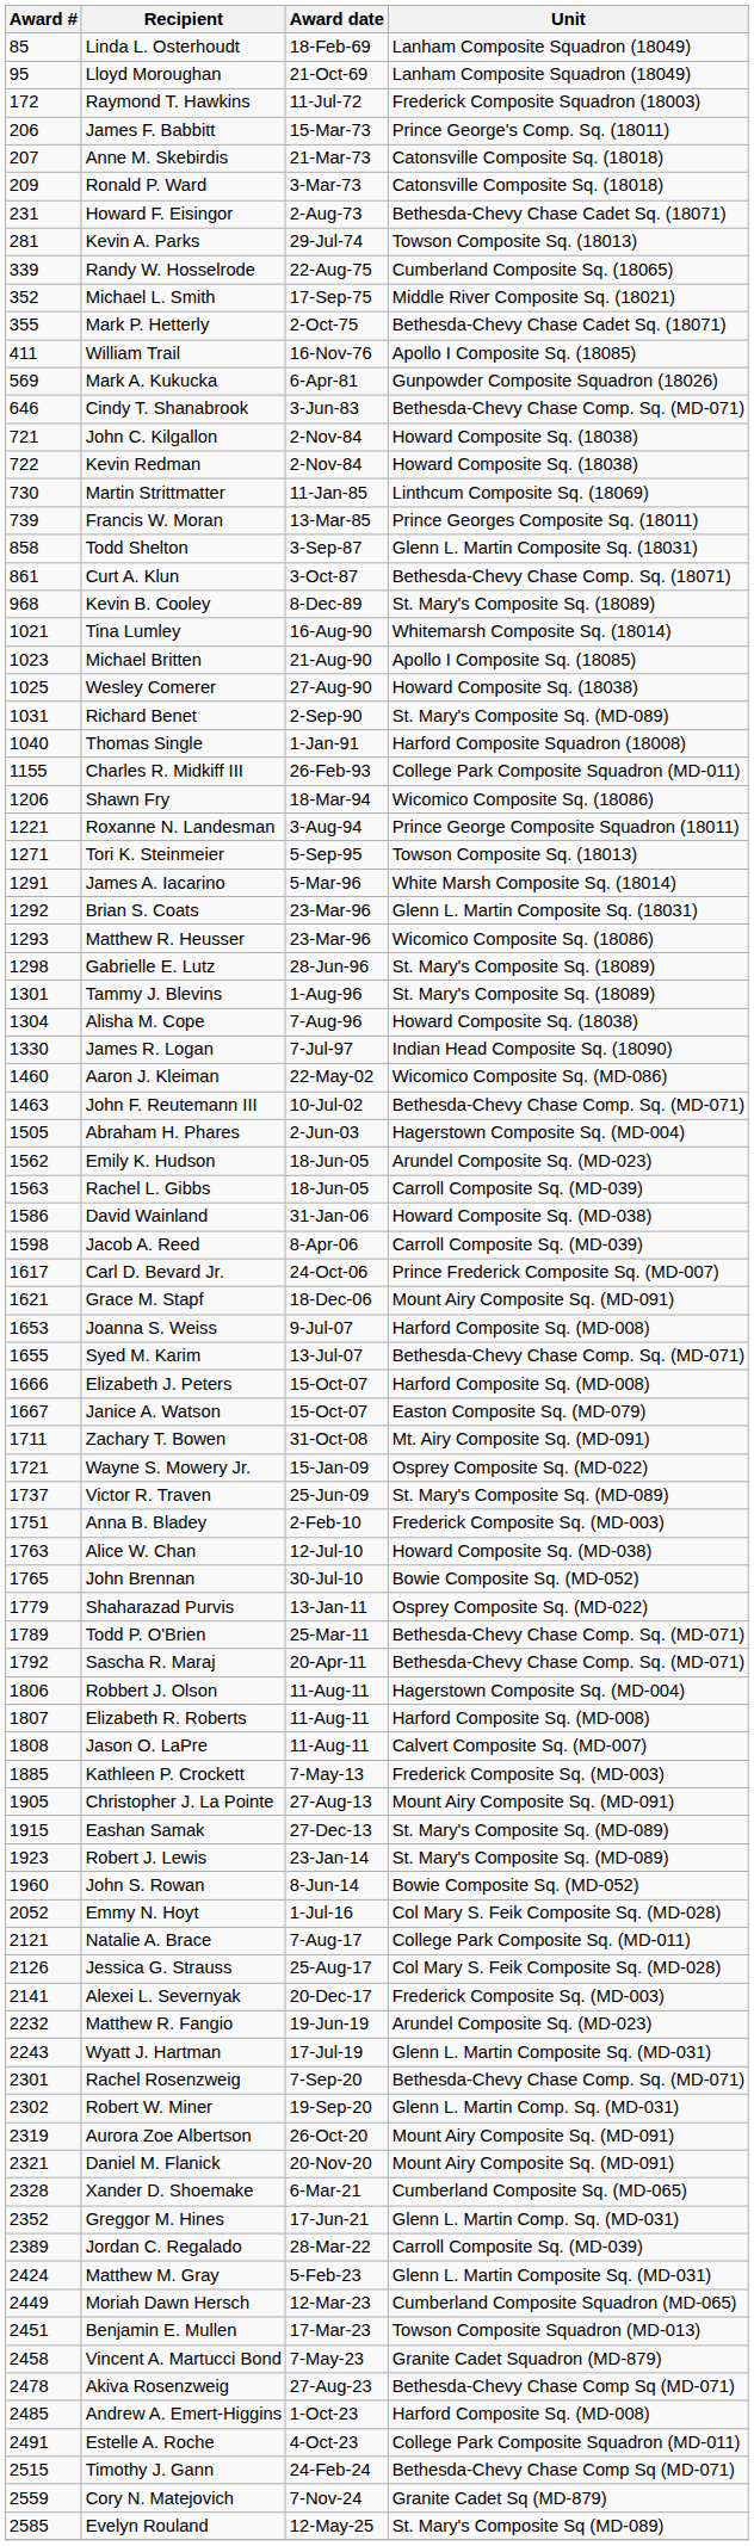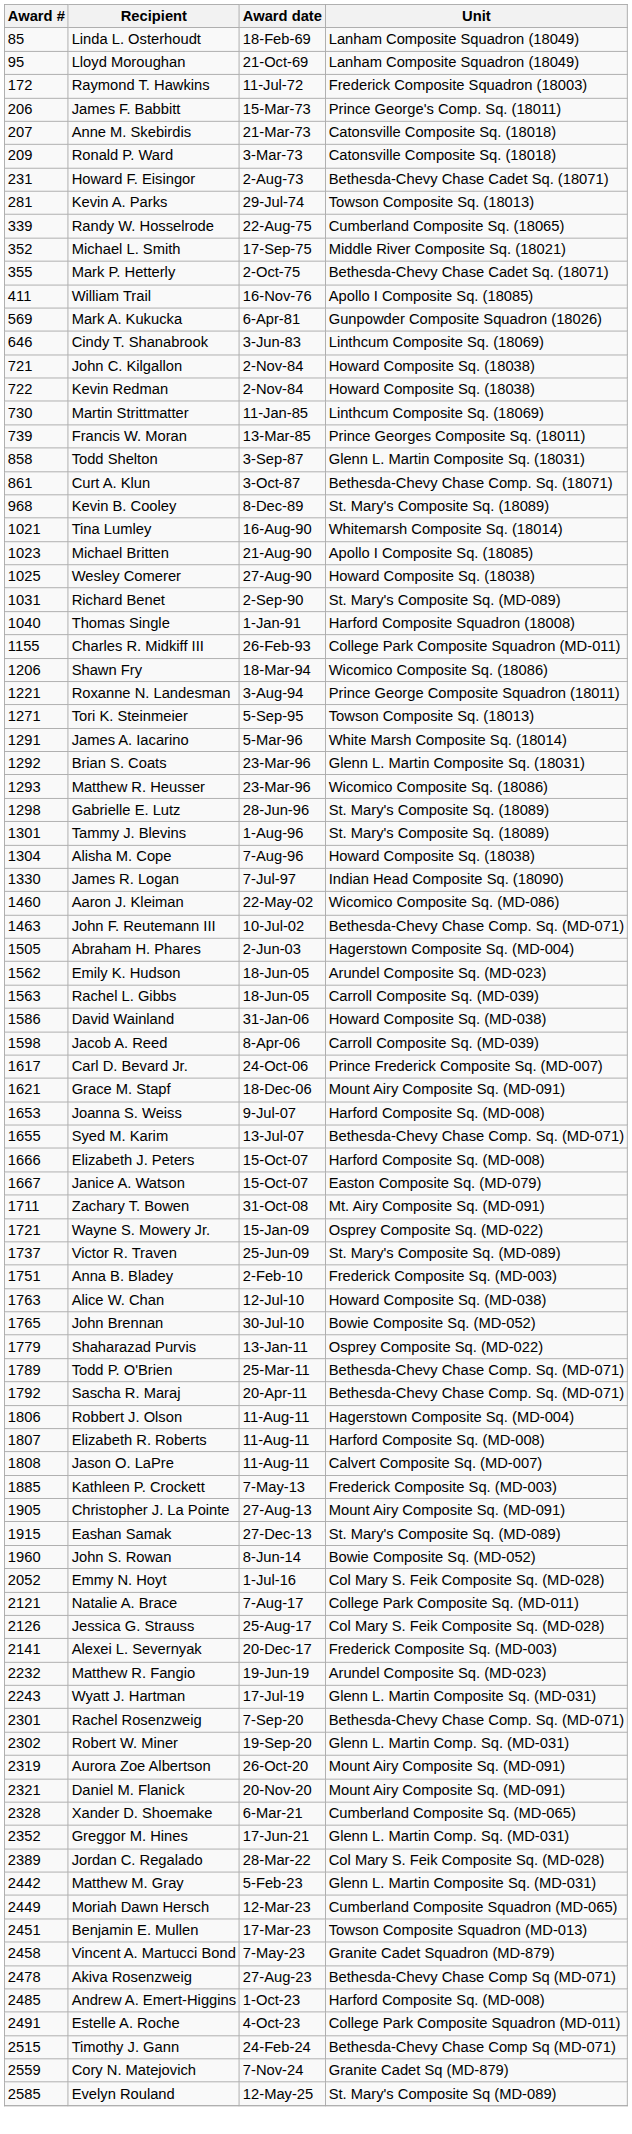 <table class="wikitable">
 <tr>
 <th>Award #</th>
 <th>Recipient</th>
 <th>Award date</th>
 <th>Unit</th>
 </tr>
 <tr>
 <td>85</td>
 <td>Linda L. Osterhoudt</td>
 <td>18-Feb-69</td>
 <td>Lanham Composite Squadron (18049)</td>
 </tr>
 <tr>
 <td>95</td>
 <td>Lloyd Moroughan</td>
 <td>21-Oct-69</td>
 <td>Lanham Composite Squadron (18049)</td>
 </tr>
 <tr>
 <td>172</td>
 <td>Raymond T. Hawkins</td>
 <td>11-Jul-72</td>
 <td>Frederick Composite Squadron (18003)</td>
 </tr>
 <tr>
 <td>206</td>
 <td>James F. Babbitt</td>
 <td>15-Mar-73</td>
 <td>Prince George's Comp. Sq. (18011)</td>
 </tr>
 <tr>
 <td>207</td>
 <td>Anne M. Skebirdis</td>
 <td>21-Mar-73</td>
 <td>Catonsville Composite Sq. (18018)</td>
 </tr>
 <tr>
 <td>209</td>
 <td>Ronald P. Ward</td>
 <td>3-Mar-73</td>
 <td>Catonsville Composite Sq. (18018)</td>
 </tr>
 <tr>
 <td>231</td>
 <td>Howard F. Eisingor</td>
 <td>2-Aug-73</td>
 <td>Bethesda-Chevy Chase Cadet Sq. (18071)</td>
 </tr>
 <tr>
 <td>281</td>
 <td>Kevin A. Parks</td>
 <td>29-Jul-74</td>
 <td>Towson Composite Sq. (18013)</td>
 </tr>
 <tr>
 <td>339</td>
 <td>Randy W. Hosselrode</td>
 <td>22-Aug-75</td>
 <td>Cumberland Composite Sq. (18065)</td>
 </tr>
 <tr>
 <td>352</td>
 <td>Michael L. Smith</td>
 <td>17-Sep-75</td>
 <td>Middle River Composite Sq. (18021)</td>
 </tr>
 <tr>
 <td>355</td>
 <td>Mark P. Hetterly</td>
 <td>2-Oct-75</td>
 <td>Bethesda-Chevy Chase Cadet Sq. (18071)</td>
 </tr>
 <tr>
 <td>411</td>
 <td>William Trail</td>
 <td>16-Nov-76</td>
 <td>Apollo I Composite Sq. (18085)</td>
 </tr>
 <tr>
 <td>569</td>
 <td>Mark A. Kukucka</td>
 <td>6-Apr-81</td>
 <td>Gunpowder Composite Squadron (18026)</td>
 </tr>
 <tr>
 <td>646</td>
 <td>Cindy T. Shanabrook</td>
 <td>3-Jun-83</td>
-<td>Bethesda-Chevy Chase Comp. Sq. (MD-071)</td>
+<td>Linthcum Composite Sq. (18069)</td>
 </tr>
 <tr>
 <td>721</td>
 <td>John C. Kilgallon</td>
 <td>2-Nov-84</td>
 <td>Howard Composite Sq. (18038)</td>
 </tr>
 <tr>
 <td>722</td>
 <td>Kevin Redman</td>
 <td>2-Nov-84</td>
 <td>Howard Composite Sq. (18038)</td>
 </tr>
 <tr>
 <td>730</td>
 <td>Martin Strittmatter</td>
 <td>11-Jan-85</td>
 <td>Linthcum Composite Sq. (18069)</td>
 </tr>
 <tr>
 <td>739</td>
 <td>Francis W. Moran</td>
 <td>13-Mar-85</td>
 <td>Prince Georges Composite Sq. (18011)</td>
 </tr>
 <tr>
 <td>858</td>
 <td>Todd Shelton</td>
 <td>3-Sep-87</td>
 <td>Glenn L. Martin Composite Sq. (18031)</td>
 </tr>
 <tr>
 <td>861</td>
 <td>Curt A. Klun</td>
 <td>3-Oct-87</td>
 <td>Bethesda-Chevy Chase Comp. Sq. (18071)</td>
 </tr>
 <tr>
 <td>968</td>
 <td>Kevin B. Cooley</td>
 <td>8-Dec-89</td>
 <td>St. Mary's Composite Sq. (18089)</td>
 </tr>
 <tr>
 <td>1021</td>
 <td>Tina Lumley</td>
 <td>16-Aug-90</td>
 <td>Whitemarsh Composite Sq. (18014)</td>
 </tr>
 <tr>
 <td>1023</td>
 <td>Michael Britten</td>
 <td>21-Aug-90</td>
 <td>Apollo I Composite Sq. (18085)</td>
 </tr>
 <tr>
 <td>1025</td>
 <td>Wesley Comerer</td>
 <td>27-Aug-90</td>
 <td>Howard Composite Sq. (18038)</td>
 </tr>
 <tr>
 <td>1031</td>
 <td>Richard Benet</td>
 <td>2-Sep-90</td>
 <td>St. Mary's Composite Sq. (MD-089)</td>
 </tr>
 <tr>
 <td>1040</td>
 <td>Thomas Single</td>
 <td>1-Jan-91</td>
 <td>Harford Composite Squadron (18008)</td>
 </tr>
 <tr>
 <td>1155</td>
 <td>Charles R. Midkiff III</td>
 <td>26-Feb-93</td>
 <td>College Park Composite Squadron (MD-011)</td>
 </tr>
 <tr>
 <td>1206</td>
 <td>Shawn Fry</td>
 <td>18-Mar-94</td>
 <td>Wicomico Composite Sq. (18086)</td>
 </tr>
 <tr>
 <td>1221</td>
 <td>Roxanne N. Landesman</td>
 <td>3-Aug-94</td>
 <td>Prince George Composite Squadron (18011)</td>
 </tr>
 <tr>
 <td>1271</td>
 <td>Tori K. Steinmeier</td>
 <td>5-Sep-95</td>
 <td>Towson Composite Sq. (18013)</td>
 </tr>
 <tr>
 <td>1291</td>
 <td>James A. Iacarino</td>
 <td>5-Mar-96</td>
 <td>White Marsh Composite Sq. (18014)</td>
 </tr>
 <tr>
 <td>1292</td>
 <td>Brian S. Coats</td>
 <td>23-Mar-96</td>
 <td>Glenn L. Martin Composite Sq. (18031)</td>
 </tr>
 <tr>
 <td>1293</td>
 <td>Matthew R. Heusser</td>
 <td>23-Mar-96</td>
 <td>Wicomico Composite Sq. (18086)</td>
 </tr>
 <tr>
 <td>1298</td>
 <td>Gabrielle E. Lutz</td>
 <td>28-Jun-96</td>
 <td>St. Mary's Composite Sq. (18089)</td>
 </tr>
 <tr>
 <td>1301</td>
 <td>Tammy J. Blevins</td>
 <td>1-Aug-96</td>
 <td>St. Mary's Composite Sq. (18089)</td>
 </tr>
 <tr>
 <td>1304</td>
 <td>Alisha M. Cope</td>
 <td>7-Aug-96</td>
 <td>Howard Composite Sq. (18038)</td>
 </tr>
 <tr>
 <td>1330</td>
 <td>James R. Logan</td>
 <td>7-Jul-97</td>
 <td>Indian Head Composite Sq. (18090)</td>
 </tr>
 <tr>
 <td>1460</td>
 <td>Aaron J. Kleiman</td>
 <td>22-May-02</td>
 <td>Wicomico Composite Sq. (MD-086)</td>
 </tr>
 <tr>
 <td>1463</td>
 <td>John F. Reutemann III</td>
 <td>10-Jul-02</td>
 <td>Bethesda-Chevy Chase Comp. Sq. (MD-071)</td>
 </tr>
 <tr>
 <td>1505</td>
 <td>Abraham H. Phares</td>
 <td>2-Jun-03</td>
 <td>Hagerstown Composite Sq. (MD-004)</td>
 </tr>
 <tr>
 <td>1562</td>
 <td>Emily K. Hudson</td>
 <td>18-Jun-05</td>
 <td>Arundel Composite Sq. (MD-023)</td>
 </tr>
 <tr>
 <td>1563</td>
 <td>Rachel L. Gibbs</td>
 <td>18-Jun-05</td>
 <td>Carroll Composite Sq. (MD-039)</td>
 </tr>
 <tr>
 <td>1586</td>
 <td>David Wainland</td>
 <td>31-Jan-06</td>
 <td>Howard Composite Sq. (MD-038)</td>
 </tr>
 <tr>
 <td>1598</td>
 <td>Jacob A. Reed</td>
 <td>8-Apr-06</td>
 <td>Carroll Composite Sq. (MD-039)</td>
 </tr>
 <tr>
 <td>1617</td>
 <td>Carl D. Bevard Jr.</td>
 <td>24-Oct-06</td>
 <td>Prince Frederick Composite Sq. (MD-007)</td>
 </tr>
 <tr>
 <td>1621</td>
 <td>Grace M. Stapf</td>
 <td>18-Dec-06</td>
 <td>Mount Airy Composite Sq. (MD-091)</td>
 </tr>
 <tr>
 <td>1653</td>
 <td>Joanna S. Weiss</td>
 <td>9-Jul-07</td>
 <td>Harford Composite Sq. (MD-008)</td>
 </tr>
 <tr>
 <td>1655</td>
 <td>Syed M. Karim</td>
 <td>13-Jul-07</td>
 <td>Bethesda-Chevy Chase Comp. Sq. (MD-071)</td>
 </tr>
 <tr>
 <td>1666</td>
 <td>Elizabeth J. Peters</td>
 <td>15-Oct-07</td>
 <td>Harford Composite Sq. (MD-008)</td>
 </tr>
 <tr>
 <td>1667</td>
 <td>Janice A. Watson</td>
 <td>15-Oct-07</td>
 <td>Easton Composite Sq. (MD-079)</td>
 </tr>
 <tr>
 <td>1711</td>
 <td>Zachary T. Bowen</td>
 <td>31-Oct-08</td>
 <td>Mt. Airy Composite Sq. (MD-091)</td>
 </tr>
 <tr>
 <td>1721</td>
 <td>Wayne S. Mowery Jr.</td>
 <td>15-Jan-09</td>
 <td>Osprey Composite Sq. (MD-022)</td>
 </tr>
 <tr>
 <td>1737</td>
 <td>Victor R. Traven</td>
 <td>25-Jun-09</td>
 <td>St. Mary's Composite Sq. (MD-089)</td>
 </tr>
 <tr>
 <td>1751</td>
 <td>Anna B. Bladey</td>
 <td>2-Feb-10</td>
 <td>Frederick Composite Sq. (MD-003)</td>
 </tr>
 <tr>
 <td>1763</td>
 <td>Alice W. Chan</td>
 <td>12-Jul-10</td>
 <td>Howard Composite Sq. (MD-038)</td>
 </tr>
 <tr>
 <td>1765</td>
 <td>John Brennan</td>
 <td>30-Jul-10</td>
 <td>Bowie Composite Sq. (MD-052)</td>
 </tr>
 <tr>
 <td>1779</td>
 <td>Shaharazad Purvis</td>
 <td>13-Jan-11</td>
 <td>Osprey Composite Sq. (MD-022)</td>
 </tr>
 <tr>
 <td>1789</td>
 <td>Todd P. O'Brien</td>
 <td>25-Mar-11</td>
 <td>Bethesda-Chevy Chase Comp. Sq. (MD-071)</td>
 </tr>
 <tr>
 <td>1792</td>
 <td>Sascha R. Maraj</td>
 <td>20-Apr-11</td>
 <td>Bethesda-Chevy Chase Comp. Sq. (MD-071)</td>
 </tr>
 <tr>
 <td>1806</td>
 <td>Robbert J. Olson</td>
 <td>11-Aug-11</td>
 <td>Hagerstown Composite Sq. (MD-004)</td>
 </tr>
 <tr>
 <td>1807</td>
 <td>Elizabeth R. Roberts</td>
 <td>11-Aug-11</td>
 <td>Harford Composite Sq. (MD-008)</td>
 </tr>
 <tr>
 <td>1808</td>
 <td>Jason O. LaPre</td>
 <td>11-Aug-11</td>
 <td>Calvert Composite Sq. (MD-007)</td>
 </tr>
 <tr>
 <td>1885</td>
 <td>Kathleen P. Crockett</td>
 <td>7-May-13</td>
 <td>Frederick Composite Sq. (MD-003)</td>
 </tr>
 <tr>
 <td>1905</td>
 <td>Christopher J. La Pointe</td>
 <td>27-Aug-13</td>
 <td>Mount Airy Composite Sq. (MD-091)</td>
 </tr>
 <tr>
 <td>1915</td>
 <td>Eashan Samak</td>
 <td>27-Dec-13</td>
 <td>St. Mary's Composite Sq. (MD-089)</td>
 </tr>
 <tr>
-<td>1923</td>
-<td>Robert J. Lewis</td>
-<td>23-Jan-14</td>
-<td>St. Mary's Composite Sq. (MD-089)</td>
-</tr>
-<tr>
 <td>1960</td>
 <td>John S. Rowan</td>
 <td>8-Jun-14</td>
 <td>Bowie Composite Sq. (MD-052)</td>
 </tr>
 <tr>
 <td>2052</td>
 <td>Emmy N. Hoyt</td>
 <td>1-Jul-16</td>
 <td>Col Mary S. Feik Composite Sq. (MD-028)</td>
 </tr>
 <tr>
 <td>2121</td>
 <td>Natalie A. Brace</td>
 <td>7-Aug-17</td>
 <td>College Park Composite Sq. (MD-011)</td>
 </tr>
 <tr>
 <td>2126</td>
 <td>Jessica G. Strauss</td>
 <td>25-Aug-17</td>
 <td>Col Mary S. Feik Composite Sq. (MD-028)</td>
 </tr>
 <tr>
 <td>2141</td>
 <td>Alexei L. Severnyak</td>
 <td>20-Dec-17</td>
 <td>Frederick Composite Sq. (MD-003)</td>
 </tr>
 <tr>
 <td>2232</td>
 <td>Matthew R. Fangio</td>
 <td>19-Jun-19</td>
 <td>Arundel Composite Sq. (MD-023)</td>
 </tr>
 <tr>
 <td>2243</td>
 <td>Wyatt J. Hartman</td>
 <td>17-Jul-19</td>
 <td>Glenn L. Martin Composite Sq. (MD-031)</td>
 </tr>
 <tr>
 <td>2301</td>
 <td>Rachel Rosenzweig</td>
 <td>7-Sep-20</td>
 <td>Bethesda-Chevy Chase Comp. Sq. (MD-071)</td>
 </tr>
 <tr>
 <td>2302</td>
 <td>Robert W. Miner</td>
 <td>19-Sep-20</td>
 <td>Glenn L. Martin Comp. Sq. (MD-031)</td>
 </tr>
 <tr>
 <td>2319</td>
 <td>Aurora Zoe Albertson</td>
 <td>26-Oct-20</td>
 <td>Mount Airy Composite Sq. (MD-091)</td>
 </tr>
 <tr>
 <td>2321</td>
 <td>Daniel M. Flanick</td>
 <td>20-Nov-20</td>
 <td>Mount Airy Composite Sq. (MD-091)</td>
 </tr>
 <tr>
 <td>2328</td>
 <td>Xander D. Shoemake</td>
 <td>6-Mar-21</td>
 <td>Cumberland Composite Sq. (MD-065)</td>
 </tr>
 <tr>
 <td>2352</td>
 <td>Greggor M. Hines</td>
 <td>17-Jun-21</td>
 <td>Glenn L. Martin Comp. Sq. (MD-031)</td>
 </tr>
 <tr>
 <td>2389</td>
 <td>Jordan C. Regalado</td>
 <td>28-Mar-22</td>
-<td>Carroll Composite Sq. (MD-039)</td>
+<td>Col Mary S. Feik Composite Sq. (MD-028)</td>
 </tr>
 <tr>
-<td>2424</td>
+<td>2442</td>
 <td>Matthew M. Gray</td>
 <td>5-Feb-23</td>
 <td>Glenn L. Martin Composite Sq. (MD-031)</td>
 </tr>
 <tr>
 <td>2449</td>
 <td>Moriah Dawn Hersch</td>
 <td>12-Mar-23</td>
 <td>Cumberland Composite Squadron (MD-065)</td>
 </tr>
 <tr>
 <td>2451</td>
 <td>Benjamin E. Mullen</td>
 <td>17-Mar-23</td>
 <td>Towson Composite Squadron (MD-013)</td>
 </tr>
 <tr>
 <td>2458</td>
 <td>Vincent A. Martucci Bond</td>
 <td>7-May-23</td>
 <td>Granite Cadet Squadron (MD-879)</td>
 </tr>
 <tr>
 <td>2478</td>
 <td>Akiva Rosenzweig</td>
 <td>27-Aug-23</td>
 <td>Bethesda-Chevy Chase Comp Sq (MD-071)</td>
 </tr>
 <tr>
 <td>2485</td>
 <td>Andrew A. Emert-Higgins</td>
 <td>1-Oct-23</td>
 <td>Harford Composite Sq. (MD-008)</td>
 </tr>
 <tr>
 <td>2491</td>
 <td>Estelle A. Roche</td>
 <td>4-Oct-23</td>
 <td>College Park Composite Squadron (MD-011)</td>
 </tr>
 <tr>
 <td>2515</td>
 <td>Timothy J. Gann</td>
 <td>24-Feb-24</td>
 <td>Bethesda-Chevy Chase Comp Sq (MD-071)</td>
 </tr>
 <tr>
 <td>2559</td>
 <td>Cory N. Matejovich</td>
 <td>7-Nov-24</td>
 <td>Granite Cadet Sq (MD-879)</td>
 </tr>
 <tr>
 <td>2585</td>
 <td>Evelyn Rouland</td>
 <td>12-May-25</td>
 <td>St. Mary's Composite Sq (MD-089)</td>
 </tr>
 <tr>
 </tr>
 </table>
